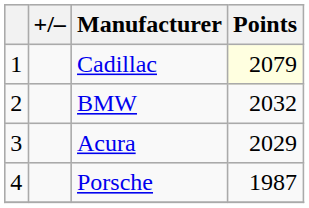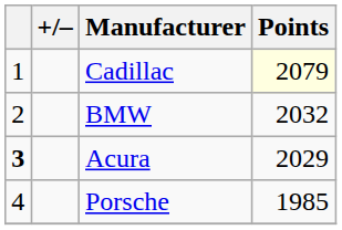 <table class="wikitable" style="font-size: 95%;">
 <tr>
 <th scope="col"></th>
 <th scope="col">+/–</th>
 <th scope="col">Manufacturer</th>
 <th scope="col">Points</th>
 </tr>
 <tr>
 <td align=center>1</td>
 <td align="left"></td>
 <td> <a href='#'>Cadillac</a></td>
 <td align=right style="background: lightyellow;">2079</td>
 </tr>
 <tr>
 <td align=center>2</td>
 <td align="left"></td>
 <td> <a href='#'>BMW</a></td>
 <td align=right>2032</td>
 </tr>
 <tr>
-<td align=center>3</td>
+<td align=center><strong>3</strong></td>
 <td align="left"></td>
 <td> <a href='#'>Acura</a></td>
 <td align=right>2029</td>
 </tr>
 <tr>
 <td align=center>4</td>
 <td align="left"></td>
 <td> <a href='#'>Porsche</a></td>
-<td align=right>1987</td>
+<td align=right>1985</td>
 </tr>
 <tr>
 </tr>
 </table>
